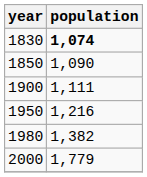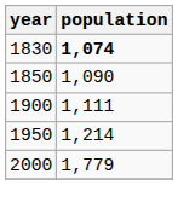 <table class="wikitable">
 <tr>
 <th>year</th>
 <th>population</th>
 </tr>
 <tr>
 <td>1830</td>
 <td><strong>1,074</strong></td>
 </tr>
 <tr>
 <td>1850</td>
 <td>1,090</td>
 </tr>
 <tr>
 <td>1900</td>
 <td>1,111</td>
 </tr>
 <tr>
 <td>1950</td>
-<td>1,216</td>
-</tr>
-<tr>
-<td>1980</td>
-<td>1,382</td>
+<td>1,214</td>
 </tr>
 <tr>
 <td>2000</td>
 <td>1,779</td>
 </tr>
 <tr>
 </tr>
 </table>
